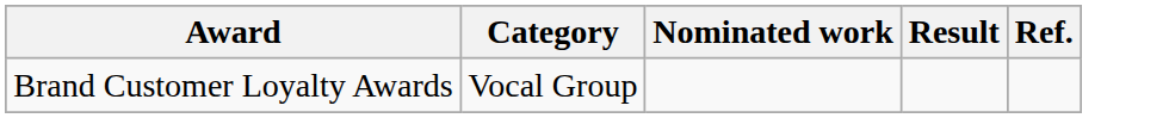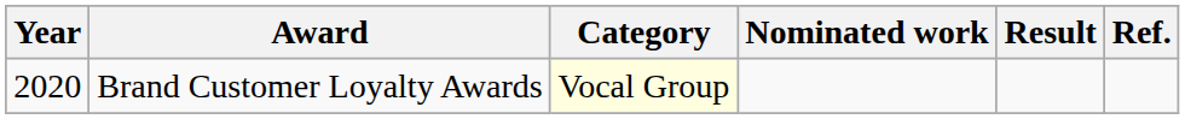 <table class="wikitable">
 <tr>
+<th>Year</th>
 <th>Award</th>
 <th>Category</th>
 <th>Nominated work</th>
 <th>Result</th>
 <th>Ref.</th>
 </tr>
 <tr>
+<td>2020</td>
 <td>Brand Customer Loyalty Awards</td>
-<td>Vocal Group</td>
+<td style="background: lightyellow;">Vocal Group</td>
 <td></td>
 <td></td>
 <td></td>
 </tr>
 </table>
